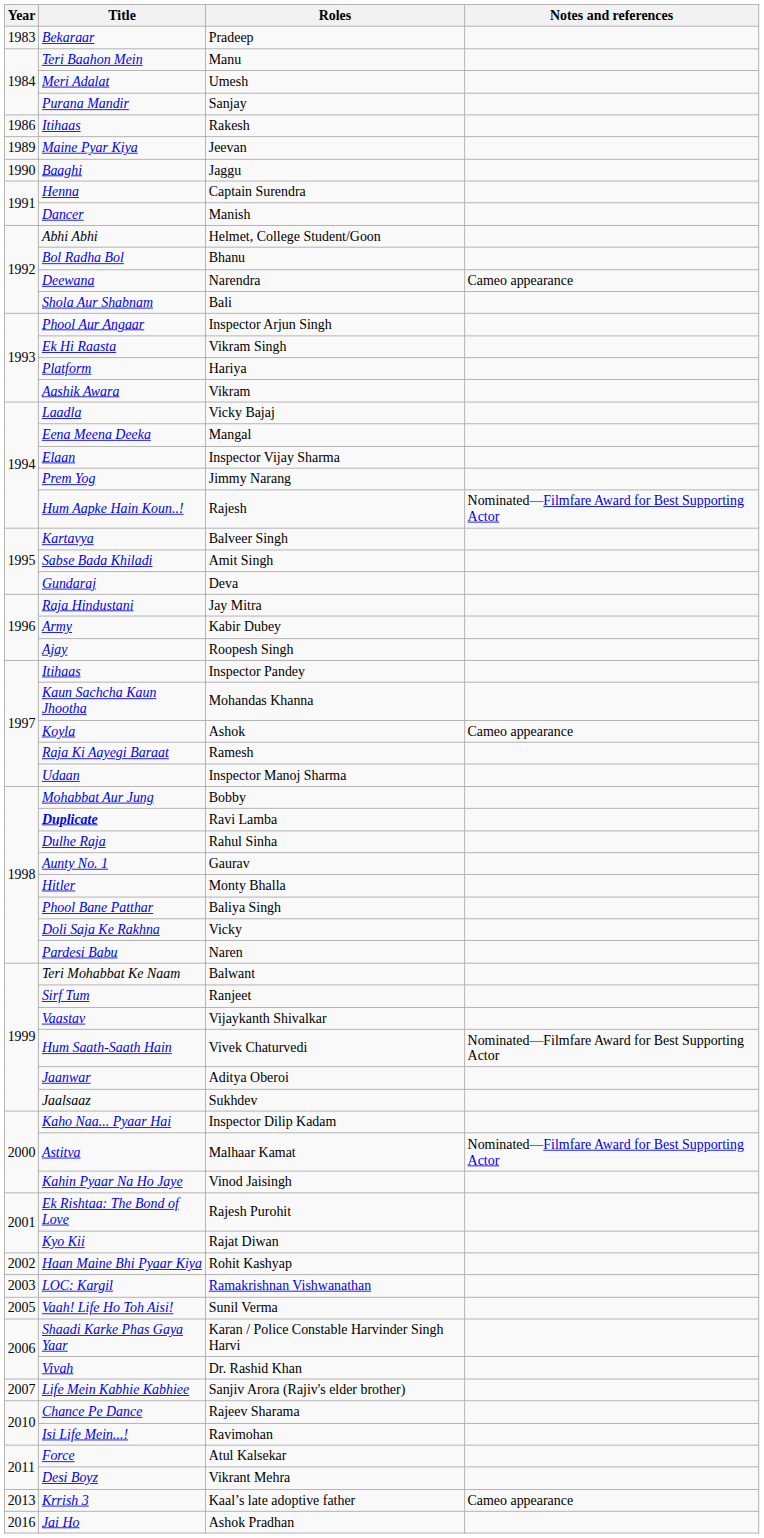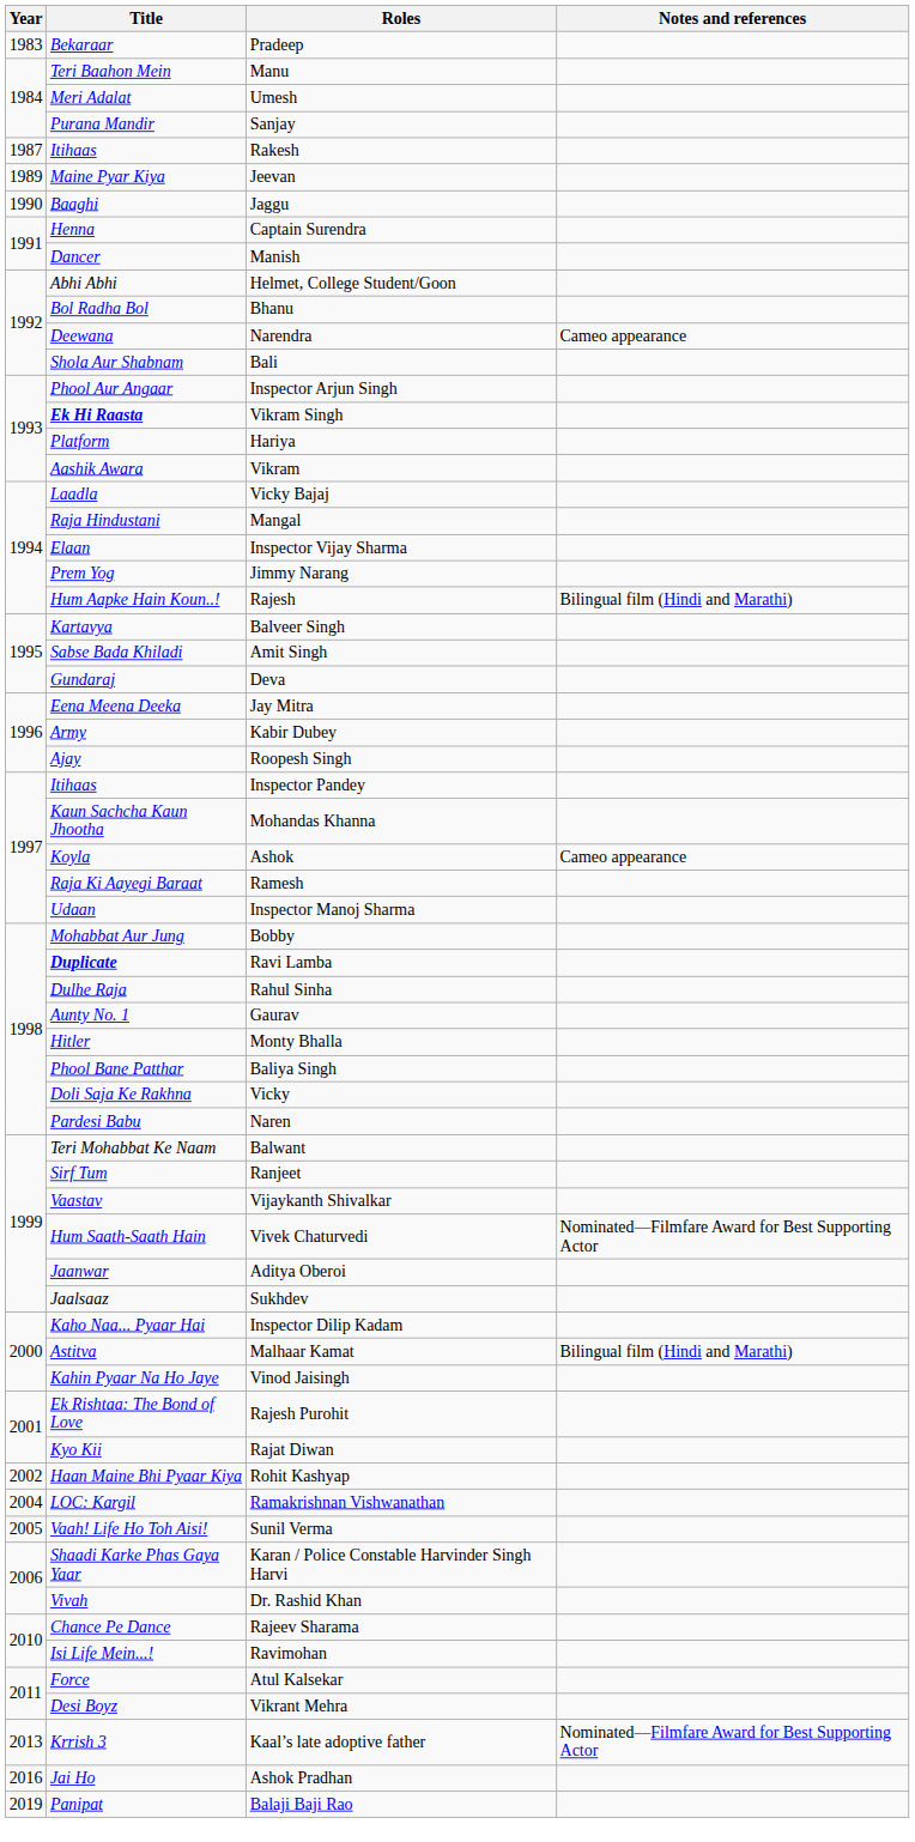 <table class="wikitable">
 <tr>
 <th>Year</th>
 <th>Title</th>
 <th>Roles</th>
 <th>Notes and references</th>
 </tr>
 <tr>
 <td>1983</td>
 <td><em><a href='#'>Bekaraar</a></em></td>
 <td>Pradeep</td>
 <td></td>
 </tr>
 <tr>
 <td rowspan="3">1984</td>
 <td><em><a href='#'>Teri Baahon Mein</a></em></td>
 <td>Manu</td>
 <td></td>
 </tr>
 <tr>
 <td><em><a href='#'>Meri Adalat</a></em></td>
 <td>Umesh</td>
 <td></td>
 </tr>
 <tr>
 <td><em><a href='#'>Purana Mandir</a></em></td>
 <td>Sanjay</td>
 <td></td>
 </tr>
 <tr>
-<td>1986</td>
+<td>1987</td>
 <td><em><a href='#'>Itihaas</a></em></td>
 <td>Rakesh</td>
 <td></td>
 </tr>
 <tr>
 <td>1989</td>
 <td><em><a href='#'>Maine Pyar Kiya</a></em></td>
 <td>Jeevan</td>
 <td></td>
 </tr>
 <tr>
 <td>1990</td>
 <td><em><a href='#'>Baaghi</a></em></td>
 <td>Jaggu</td>
 <td></td>
 </tr>
 <tr>
 <td rowspan="2">1991</td>
 <td><em><a href='#'>Henna</a></em></td>
 <td>Captain Surendra</td>
 <td></td>
 </tr>
 <tr>
 <td><em><a href='#'>Dancer</a></em></td>
 <td>Manish</td>
 <td></td>
 </tr>
 <tr>
 <td rowspan="4">1992</td>
 <td><em>Abhi Abhi</em></td>
 <td>Helmet, College Student/Goon</td>
 <td></td>
 </tr>
 <tr>
 <td><em><a href='#'>Bol Radha Bol</a></em></td>
 <td>Bhanu</td>
 <td></td>
 </tr>
 <tr>
 <td><em><a href='#'>Deewana</a></em></td>
 <td>Narendra</td>
 <td>Cameo appearance</td>
 </tr>
 <tr>
 <td><em><a href='#'>Shola Aur Shabnam</a></em></td>
 <td>Bali</td>
 <td></td>
 </tr>
 <tr>
 <td rowspan="4">1993</td>
 <td><em><a href='#'>Phool Aur Angaar</a></em></td>
 <td>Inspector Arjun Singh</td>
 <td></td>
 </tr>
 <tr>
-<td><em><a href='#'>Ek Hi Raasta</a></em></td>
+<td><strong><em><a href='#'>Ek Hi Raasta</a></em></strong></td>
 <td>Vikram Singh</td>
 <td></td>
 </tr>
 <tr>
 <td><em><a href='#'>Platform</a></em></td>
 <td>Hariya</td>
 <td></td>
 </tr>
 <tr>
 <td><em><a href='#'>Aashik Awara</a></em></td>
 <td>Vikram</td>
 <td></td>
 </tr>
 <tr>
 <td rowspan="5">1994</td>
 <td><em><a href='#'>Laadla</a></em></td>
 <td>Vicky Bajaj</td>
 <td></td>
 </tr>
 <tr>
-<td><em><a href='#'>Eena Meena Deeka</a></em></td>
+<td><em><a href='#'>Raja Hindustani</a></em></td>
 <td>Mangal</td>
 <td></td>
 </tr>
 <tr>
 <td><em><a href='#'>Elaan</a></em></td>
 <td>Inspector Vijay Sharma</td>
 <td></td>
 </tr>
 <tr>
 <td><em><a href='#'>Prem Yog</a></em></td>
 <td>Jimmy Narang</td>
 <td></td>
 </tr>
 <tr>
 <td><em><a href='#'>Hum Aapke Hain Koun..!</a></em></td>
 <td>Rajesh</td>
-<td>Nominated—<a href='#'>Filmfare Award for Best Supporting Actor</a></td>
+<td>Bilingual film (<a href='#'>Hindi</a> and <a href='#'>Marathi</a>)</td>
 </tr>
 <tr>
 <td rowspan="3">1995</td>
 <td><em><a href='#'>Kartavya</a></em></td>
 <td>Balveer Singh</td>
 <td></td>
 </tr>
 <tr>
 <td><em><a href='#'>Sabse Bada Khiladi</a></em></td>
 <td>Amit Singh</td>
 <td></td>
 </tr>
 <tr>
 <td><em><a href='#'>Gundaraj</a></em></td>
 <td>Deva</td>
 <td></td>
 </tr>
 <tr>
 <td rowspan="3">1996</td>
-<td><em><a href='#'>Raja Hindustani</a></em></td>
+<td><em><a href='#'>Eena Meena Deeka</a></em></td>
 <td>Jay Mitra</td>
 <td></td>
 </tr>
 <tr>
 <td><em><a href='#'>Army</a></em></td>
 <td>Kabir Dubey</td>
 <td></td>
 </tr>
 <tr>
 <td><em><a href='#'>Ajay</a></em></td>
 <td>Roopesh Singh</td>
 <td></td>
 </tr>
 <tr>
 <td rowspan="5">1997</td>
 <td><em><a href='#'>Itihaas</a></em></td>
 <td>Inspector Pandey</td>
 <td></td>
 </tr>
 <tr>
 <td><em><a href='#'>Kaun Sachcha Kaun Jhootha</a></em></td>
 <td>Mohandas Khanna</td>
 <td></td>
 </tr>
 <tr>
 <td><em><a href='#'>Koyla</a></em></td>
 <td>Ashok</td>
 <td>Cameo appearance</td>
 </tr>
 <tr>
 <td><em><a href='#'>Raja Ki Aayegi Baraat</a></em></td>
 <td>Ramesh</td>
 <td></td>
 </tr>
 <tr>
 <td><em><a href='#'>Udaan</a></em></td>
 <td>Inspector Manoj Sharma</td>
 <td></td>
 </tr>
 <tr>
 <td rowspan="8">1998</td>
 <td><em><a href='#'>Mohabbat Aur Jung</a></em></td>
 <td>Bobby</td>
 <td></td>
 </tr>
 <tr>
 <td><strong><em><a href='#'>Duplicate</a></em></strong></td>
 <td>Ravi Lamba</td>
 <td></td>
 </tr>
 <tr>
 <td><em><a href='#'>Dulhe Raja</a></em></td>
 <td>Rahul Sinha</td>
 <td></td>
 </tr>
 <tr>
 <td><em><a href='#'>Aunty No. 1</a></em></td>
 <td>Gaurav</td>
 <td></td>
 </tr>
 <tr>
 <td><a href='#'><em>Hitler</em></a></td>
 <td>Monty Bhalla</td>
 <td></td>
 </tr>
 <tr>
 <td><em><a href='#'>Phool Bane Patthar</a></em></td>
 <td>Baliya Singh</td>
 <td></td>
 </tr>
 <tr>
 <td><em><a href='#'>Doli Saja Ke Rakhna</a></em></td>
 <td>Vicky</td>
 <td></td>
 </tr>
 <tr>
 <td><em><a href='#'>Pardesi Babu</a></em></td>
 <td>Naren</td>
 <td></td>
 </tr>
 <tr>
 <td rowspan="6">1999</td>
 <td><em>Teri Mohabbat Ke Naam</em></td>
 <td>Balwant</td>
 <td></td>
 </tr>
 <tr>
 <td><em><a href='#'>Sirf Tum</a></em></td>
 <td>Ranjeet</td>
 <td></td>
 </tr>
 <tr>
 <td><em><a href='#'>Vaastav</a></em></td>
 <td>Vijaykanth Shivalkar</td>
 <td></td>
 </tr>
 <tr>
 <td><em><a href='#'>Hum Saath-Saath Hain</a></em></td>
 <td>Vivek Chaturvedi</td>
 <td>Nominated—Filmfare Award for Best Supporting Actor</td>
 </tr>
 <tr>
 <td><em><a href='#'>Jaanwar</a></em></td>
 <td>Aditya Oberoi</td>
 <td></td>
 </tr>
 <tr>
 <td><em>Jaalsaaz</em></td>
 <td>Sukhdev</td>
 <td></td>
 </tr>
 <tr>
 <td rowspan="3">2000</td>
 <td><em><a href='#'>Kaho Naa... Pyaar Hai</a></em></td>
 <td>Inspector Dilip Kadam</td>
 <td></td>
 </tr>
 <tr>
 <td><em><a href='#'>Astitva</a></em></td>
 <td>Malhaar Kamat</td>
-<td>Nominated—<a href='#'>Filmfare Award for Best Supporting Actor</a></td>
+<td>Bilingual film (<a href='#'>Hindi</a> and <a href='#'>Marathi</a>)</td>
 </tr>
 <tr>
 <td><em><a href='#'>Kahin Pyaar Na Ho Jaye</a></em></td>
 <td>Vinod Jaisingh</td>
 <td></td>
 </tr>
 <tr>
 <td rowspan="2">2001</td>
 <td><em><a href='#'>Ek Rishtaa: The Bond of Love</a></em></td>
 <td>Rajesh Purohit</td>
 <td></td>
 </tr>
 <tr>
 <td><em><a href='#'>Kyo Kii</a></em></td>
 <td>Rajat Diwan</td>
 <td></td>
 </tr>
 <tr>
 <td>2002</td>
 <td><em><a href='#'>Haan Maine Bhi Pyaar Kiya</a></em></td>
 <td>Rohit Kashyap</td>
 <td></td>
 </tr>
 <tr>
-<td>2003</td>
+<td>2004</td>
 <td><em><a href='#'>LOC: Kargil</a></em></td>
 <td><a href='#'>Ramakrishnan Vishwanathan</a></td>
 <td></td>
 </tr>
 <tr>
 <td>2005</td>
 <td><em><a href='#'>Vaah! Life Ho Toh Aisi!</a></em></td>
 <td>Sunil Verma</td>
 <td></td>
 </tr>
 <tr>
 <td rowspan="2">2006</td>
 <td><em><a href='#'>Shaadi Karke Phas Gaya Yaar</a></em></td>
 <td>Karan / Police Constable Harvinder Singh Harvi</td>
 <td></td>
 </tr>
 <tr>
 <td><em><a href='#'>Vivah</a></em></td>
 <td>Dr. Rashid Khan</td>
-<td></td>
-</tr>
-<tr>
-<td>2007</td>
-<td><em><a href='#'>Life Mein Kabhie Kabhiee</a></em></td>
-<td>Sanjiv Arora (Rajiv's elder brother)</td>
 <td></td>
 </tr>
 <tr>
 <td rowspan="2">2010</td>
 <td><em><a href='#'>Chance Pe Dance</a></em></td>
 <td>Rajeev Sharama</td>
 <td></td>
 </tr>
 <tr>
 <td><em><a href='#'>Isi Life Mein...!</a></em></td>
 <td>Ravimohan</td>
 <td></td>
 </tr>
 <tr>
 <td rowspan="2">2011</td>
 <td><em><a href='#'>Force</a></em></td>
 <td>Atul Kalsekar</td>
 <td></td>
 </tr>
 <tr>
 <td><em><a href='#'>Desi Boyz</a></em></td>
 <td>Vikrant Mehra</td>
 <td></td>
 </tr>
 <tr>
 <td>2013</td>
 <td><em><a href='#'>Krrish 3</a></em></td>
 <td>Kaal’s late adoptive father</td>
-<td>Cameo appearance</td>
+<td>Nominated—<a href='#'>Filmfare Award for Best Supporting Actor</a></td>
 </tr>
 <tr>
 <td>2016</td>
 <td><a href='#'><em>Jai Ho</em></a></td>
 <td>Ashok Pradhan</td>
 <td></td>
 </tr>
+<tr>
+<td>2019</td>
+<td><a href='#'><em>Panipat</em></a></td>
+<td><a href='#'>Balaji Baji Rao</a></td>
+<td></td>
+</tr>
 </table>
